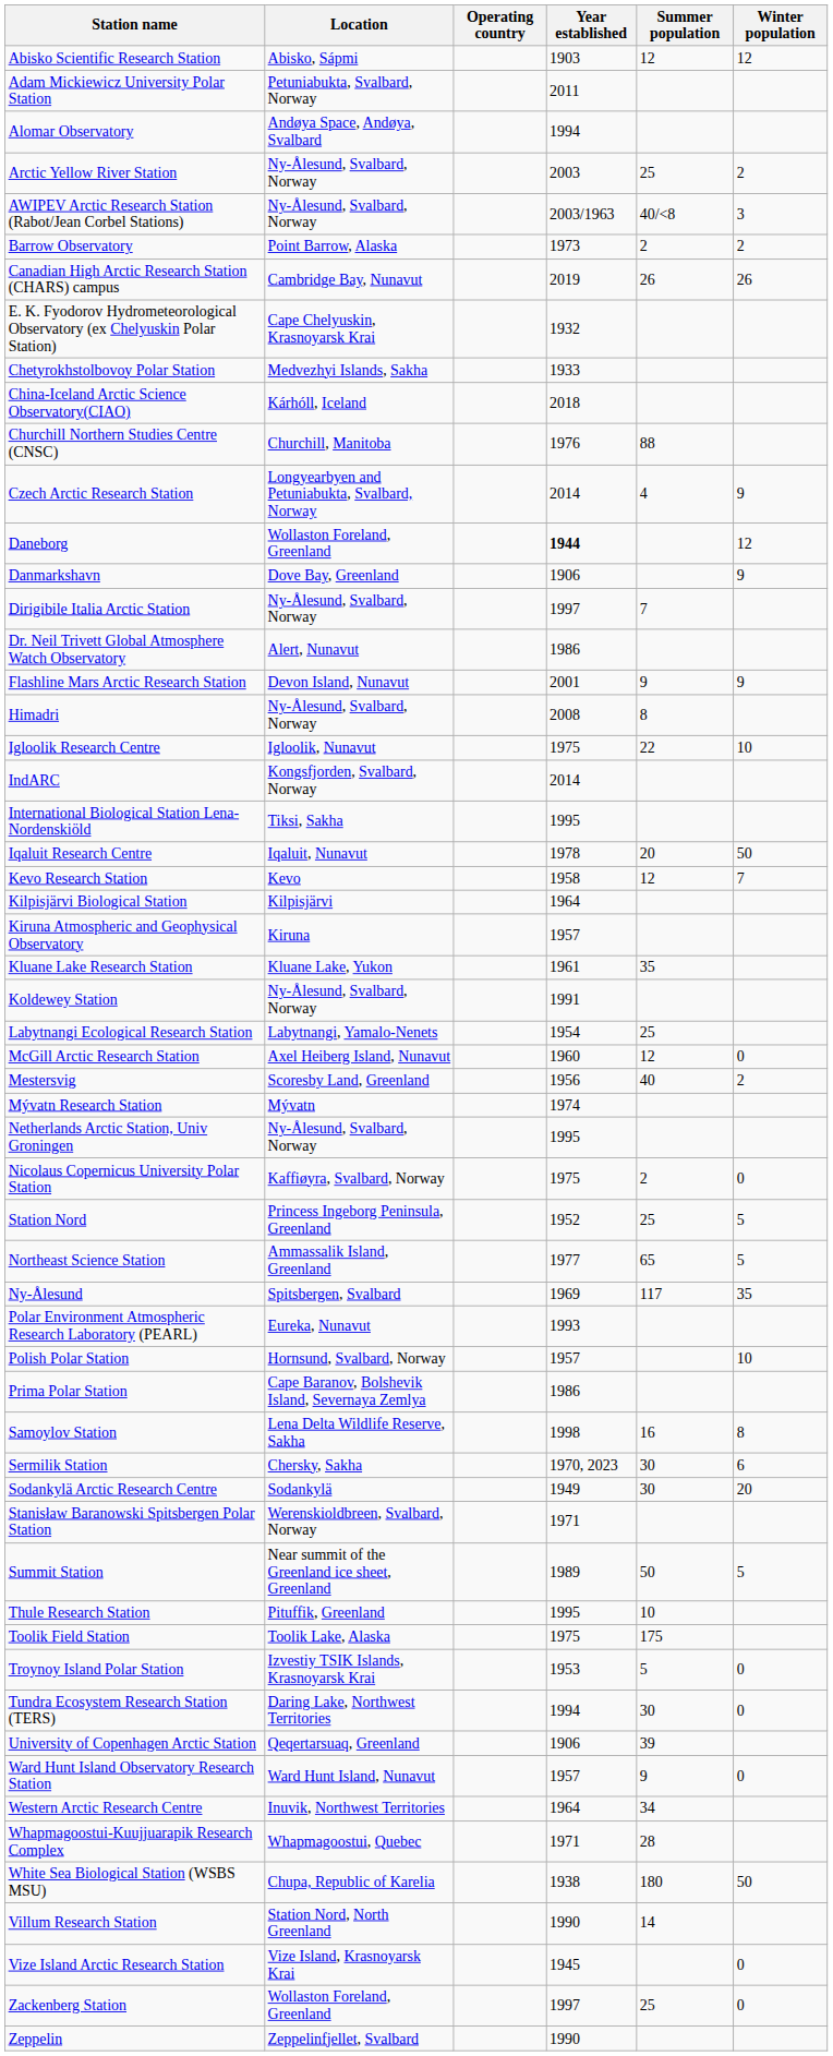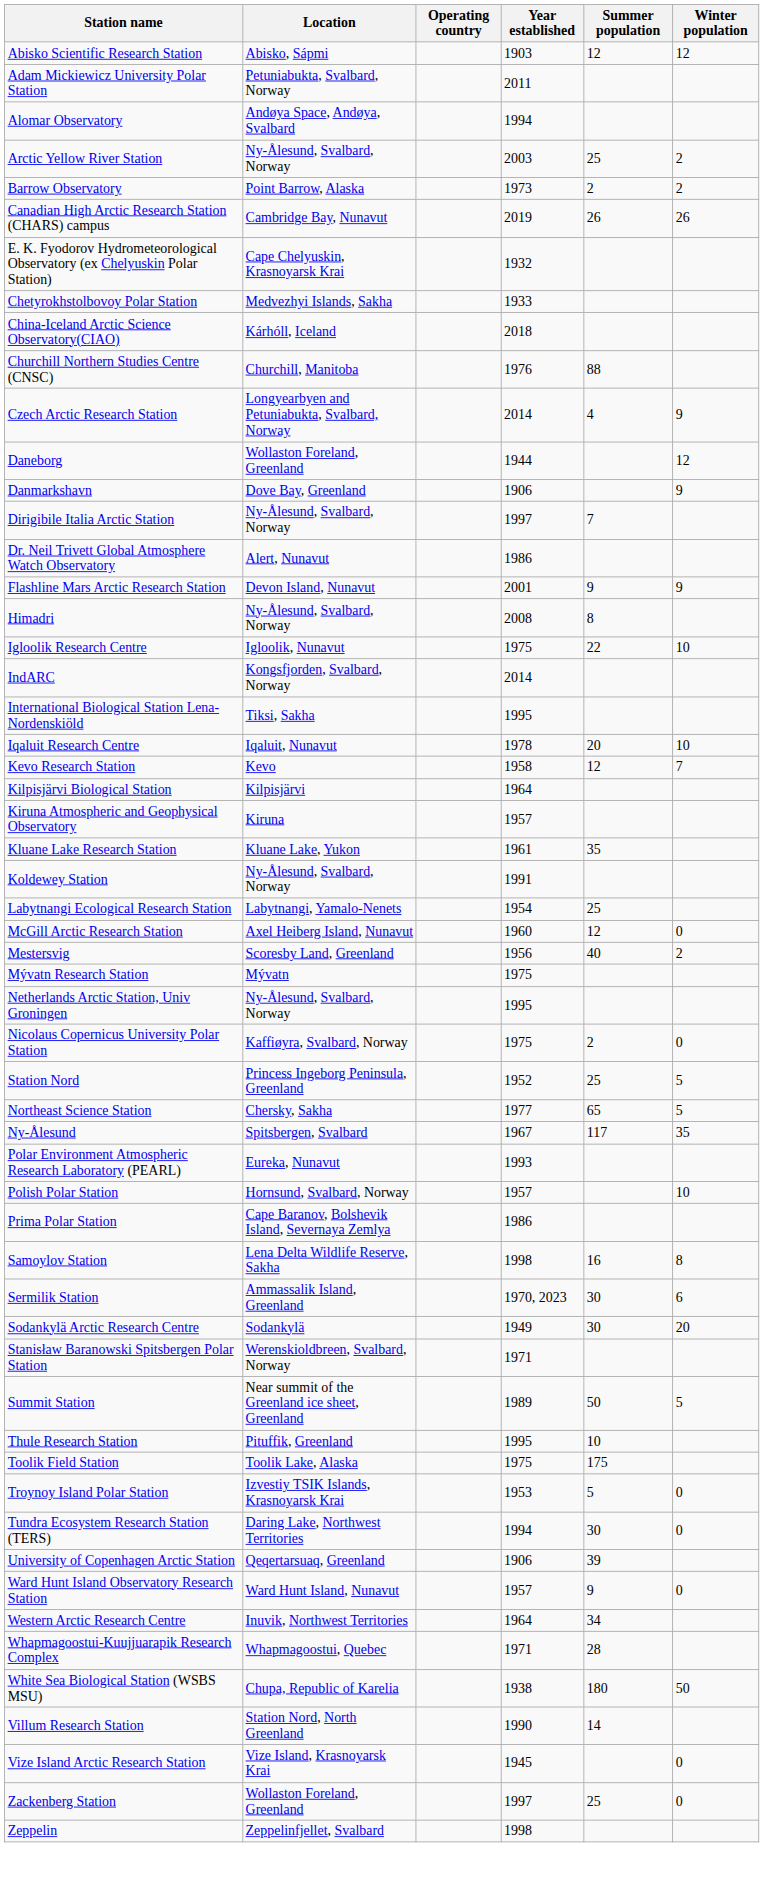 <table class="wikitable sortable col4right col5right col6right">
 <tr>
 <th scope="col">Station name</th>
 <th scope="col">Location</th>
 <th scope="col">Operating country</th>
 <th scope="col" data-sort-type="number">Year established</th>
 <th scope="col" data-sort-type="number">Summer population</th>
 <th scope="col" data-sort-type="number">Winter population</th>
 </tr>
 <tr>
 <td><a href='#'>Abisko Scientific Research Station</a></td>
 <td><a href='#'>Abisko</a>, <a href='#'>Sápmi</a></td>
 <td></td>
 <td>1903</td>
 <td>12</td>
 <td>12</td>
 </tr>
 <tr>
 <td><a href='#'>Adam Mickiewicz University Polar Station</a></td>
 <td><a href='#'>Petuniabukta</a>, <a href='#'>Svalbard</a>, Norway</td>
 <td></td>
 <td>2011</td>
 <td></td>
 <td></td>
 </tr>
 <tr>
 <td><a href='#'>Alomar Observatory</a></td>
 <td><a href='#'>Andøya Space</a>, <a href='#'>Andøya</a>, <a href='#'>Svalbard</a></td>
 <td></td>
 <td>1994</td>
 <td></td>
 <td></td>
 </tr>
 <tr>
 <td><a href='#'>Arctic Yellow River Station</a></td>
 <td><a href='#'>Ny-Ålesund</a>, <a href='#'>Svalbard</a>, Norway</td>
 <td></td>
 <td>2003</td>
 <td>25</td>
 <td>2</td>
-</tr>
-<tr>
-<td><a href='#'>AWIPEV Arctic Research Station</a> (Rabot/Jean Corbel Stations)</td>
-<td><a href='#'>Ny-Ålesund</a>, <a href='#'>Svalbard</a>, Norway</td>
-<td><br></td>
-<td>2003/1963</td>
-<td>40/<8</td>
-<td>3</td>
 </tr>
 <tr>
 <td><a href='#'>Barrow Observatory</a></td>
 <td><a href='#'>Point Barrow</a>, <a href='#'>Alaska</a></td>
 <td></td>
 <td>1973</td>
 <td>2</td>
 <td>2</td>
 </tr>
 <tr>
 <td><a href='#'>Canadian High Arctic Research Station</a> (CHARS) campus</td>
 <td><a href='#'>Cambridge Bay</a>, <a href='#'>Nunavut</a></td>
 <td></td>
 <td>2019</td>
 <td>26</td>
 <td>26</td>
 </tr>
 <tr>
 <td>E. K. Fyodorov Hydrometeorological Observatory (ex <a href='#'>Chelyuskin</a> Polar Station)</td>
 <td><a href='#'>Cape Chelyuskin</a>, <a href='#'>Krasnoyarsk Krai</a></td>
 <td><br></td>
 <td>1932</td>
 <td></td>
 <td></td>
 </tr>
 <tr>
 <td><a href='#'>Chetyrokhstolbovoy Polar Station</a></td>
 <td><a href='#'>Medvezhyi Islands</a>, <a href='#'>Sakha</a></td>
 <td><br></td>
 <td>1933</td>
 <td></td>
 <td></td>
 </tr>
 <tr>
 <td><a href='#'>China-Iceland Arctic Science Observatory(CIAO)</a></td>
 <td><a href='#'>Kárhóll</a>, <a href='#'>Iceland</a></td>
 <td><br></td>
 <td>2018</td>
 <td></td>
 <td></td>
 </tr>
 <tr>
 <td><a href='#'>Churchill Northern Studies Centre</a> (CNSC)</td>
 <td><a href='#'>Churchill</a>, <a href='#'>Manitoba</a></td>
 <td></td>
 <td>1976</td>
 <td>88</td>
 <td></td>
 </tr>
 <tr>
 <td><a href='#'>Czech Arctic Research Station</a></td>
 <td><a href='#'>Longyearbyen and Petuniabukta</a>, <a href='#'>Svalbard, Norway</a></td>
 <td></td>
 <td>2014</td>
 <td>4</td>
 <td>9</td>
 </tr>
 <tr>
 <td><a href='#'>Daneborg</a></td>
 <td><a href='#'>Wollaston Foreland</a>, <a href='#'>Greenland</a></td>
 <td></td>
-<td><strong>1944</strong></td>
+<td>1944</td>
 <td></td>
 <td>12</td>
 </tr>
 <tr>
 <td><a href='#'>Danmarkshavn</a></td>
 <td><a href='#'>Dove Bay</a>, <a href='#'>Greenland</a></td>
 <td></td>
 <td>1906</td>
 <td></td>
 <td>9</td>
 </tr>
 <tr>
 <td><a href='#'>Dirigibile Italia Arctic Station</a></td>
 <td><a href='#'>Ny-Ålesund</a>, <a href='#'>Svalbard</a>, Norway</td>
 <td></td>
 <td>1997</td>
 <td>7</td>
 <td></td>
 </tr>
 <tr>
 <td><a href='#'>Dr. Neil Trivett Global Atmosphere Watch Observatory</a></td>
 <td><a href='#'>Alert</a>, <a href='#'>Nunavut</a></td>
 <td></td>
 <td>1986</td>
 <td></td>
 <td></td>
 </tr>
 <tr>
 <td><a href='#'>Flashline Mars Arctic Research Station</a></td>
 <td><a href='#'>Devon Island</a>, <a href='#'>Nunavut</a></td>
 <td></td>
 <td>2001</td>
 <td>9</td>
 <td>9</td>
 </tr>
 <tr>
 <td><a href='#'>Himadri</a></td>
 <td><a href='#'>Ny-Ålesund</a>, <a href='#'>Svalbard</a>, Norway</td>
 <td></td>
 <td>2008</td>
 <td>8</td>
 <td></td>
 </tr>
 <tr>
 <td><a href='#'>Igloolik Research Centre</a></td>
 <td><a href='#'>Igloolik</a>, <a href='#'>Nunavut</a></td>
 <td></td>
 <td>1975</td>
 <td>22</td>
 <td>10</td>
 </tr>
 <tr>
 <td><a href='#'>IndARC</a></td>
 <td><a href='#'>Kongsfjorden</a>, <a href='#'>Svalbard</a>, Norway</td>
 <td></td>
 <td>2014</td>
 <td></td>
 <td></td>
 </tr>
 <tr>
 <td><a href='#'>International Biological Station Lena-Nordenskiöld</a></td>
 <td><a href='#'>Tiksi</a>, <a href='#'>Sakha</a></td>
 <td></td>
 <td>1995</td>
 <td></td>
 <td></td>
 </tr>
 <tr>
 <td><a href='#'>Iqaluit Research Centre</a></td>
 <td><a href='#'>Iqaluit</a>, <a href='#'>Nunavut</a></td>
 <td></td>
 <td>1978</td>
 <td>20</td>
-<td>50</td>
+<td>10</td>
 </tr>
 <tr>
 <td><a href='#'>Kevo Research Station</a></td>
 <td><a href='#'>Kevo</a></td>
 <td></td>
 <td>1958</td>
 <td>12</td>
 <td>7</td>
 </tr>
 <tr>
 <td><a href='#'>Kilpisjärvi Biological Station</a></td>
 <td><a href='#'>Kilpisjärvi</a></td>
 <td></td>
 <td>1964</td>
 <td></td>
 <td></td>
 </tr>
 <tr>
 <td><a href='#'>Kiruna Atmospheric and Geophysical Observatory</a></td>
 <td><a href='#'>Kiruna</a></td>
 <td></td>
 <td>1957</td>
 <td></td>
 <td></td>
 </tr>
 <tr>
 <td><a href='#'>Kluane Lake Research Station</a></td>
 <td><a href='#'>Kluane Lake</a>, <a href='#'>Yukon</a></td>
 <td></td>
 <td>1961</td>
 <td>35</td>
 <td></td>
 </tr>
 <tr>
 <td><a href='#'>Koldewey Station</a></td>
 <td><a href='#'>Ny-Ålesund</a>, <a href='#'>Svalbard</a>, Norway</td>
 <td></td>
 <td>1991</td>
 <td></td>
 <td></td>
 </tr>
 <tr>
 <td><a href='#'>Labytnangi Ecological Research Station</a></td>
 <td><a href='#'>Labytnangi</a>, <a href='#'>Yamalo-Nenets</a></td>
 <td><br></td>
 <td>1954</td>
 <td>25</td>
 <td></td>
 </tr>
 <tr>
 <td><a href='#'>McGill Arctic Research Station</a></td>
 <td><a href='#'>Axel Heiberg Island</a>, <a href='#'>Nunavut</a></td>
 <td></td>
 <td>1960</td>
 <td>12</td>
 <td>0</td>
 </tr>
 <tr>
 <td><a href='#'>Mestersvig</a></td>
 <td><a href='#'>Scoresby Land</a>, <a href='#'>Greenland</a></td>
 <td></td>
 <td>1956</td>
 <td>40</td>
 <td>2</td>
 </tr>
 <tr>
 <td><a href='#'>Mývatn Research Station</a></td>
 <td><a href='#'>Mývatn</a></td>
 <td></td>
-<td>1974</td>
+<td>1975</td>
 <td></td>
 <td></td>
 </tr>
 <tr>
 <td><a href='#'>Netherlands Arctic Station, Univ Groningen</a></td>
 <td><a href='#'>Ny-Ålesund</a>, <a href='#'>Svalbard</a>, Norway</td>
 <td></td>
 <td>1995</td>
 <td></td>
 <td></td>
 </tr>
 <tr>
 <td><a href='#'>Nicolaus Copernicus University Polar Station</a></td>
 <td><a href='#'>Kaffiøyra</a>, <a href='#'>Svalbard</a>, Norway</td>
 <td></td>
 <td>1975</td>
 <td>2</td>
 <td>0</td>
 </tr>
 <tr>
 <td><a href='#'>Station Nord</a></td>
 <td><a href='#'>Princess Ingeborg Peninsula</a>, <a href='#'>Greenland</a></td>
 <td></td>
 <td>1952</td>
 <td>25</td>
 <td>5</td>
 </tr>
 <tr>
 <td><a href='#'>Northeast Science Station</a></td>
-<td><a href='#'>Ammassalik Island</a>, <a href='#'>Greenland</a></td>
+<td><a href='#'>Chersky</a>, <a href='#'>Sakha</a></td>
 <td><br></td>
 <td>1977</td>
 <td>65</td>
 <td>5</td>
 </tr>
 <tr>
 <td><a href='#'>Ny-Ålesund</a></td>
 <td><a href='#'>Spitsbergen</a>, <a href='#'>Svalbard</a></td>
 <td></td>
-<td>1969</td>
+<td>1967</td>
 <td>117</td>
 <td>35</td>
 </tr>
 <tr>
 <td><a href='#'>Polar Environment Atmospheric Research Laboratory</a> (PEARL)</td>
 <td><a href='#'>Eureka</a>, <a href='#'>Nunavut</a></td>
 <td></td>
 <td>1993</td>
 <td></td>
 <td></td>
 </tr>
 <tr>
 <td><a href='#'>Polish Polar Station</a></td>
 <td><a href='#'>Hornsund</a>, <a href='#'>Svalbard</a>, Norway</td>
 <td></td>
 <td>1957</td>
 <td></td>
 <td>10</td>
 </tr>
 <tr>
 <td><a href='#'>Prima Polar Station</a></td>
 <td><a href='#'>Cape Baranov</a>, <a href='#'>Bolshevik Island</a>, <a href='#'>Severnaya Zemlya</a></td>
 <td><br></td>
 <td>1986</td>
 <td></td>
 <td></td>
 </tr>
 <tr>
 <td><a href='#'>Samoylov Station</a></td>
 <td><a href='#'>Lena Delta Wildlife Reserve</a>, <a href='#'>Sakha</a></td>
 <td></td>
 <td>1998</td>
 <td>16</td>
 <td>8</td>
 </tr>
 <tr>
 <td><a href='#'>Sermilik Station</a></td>
-<td><a href='#'>Chersky</a>, <a href='#'>Sakha</a></td>
+<td><a href='#'>Ammassalik Island</a>, <a href='#'>Greenland</a></td>
 <td><br></td>
 <td>1970, 2023</td>
 <td>30</td>
 <td>6</td>
 </tr>
 <tr>
 <td><a href='#'>Sodankylä Arctic Research Centre</a></td>
 <td><a href='#'>Sodankylä</a></td>
 <td></td>
 <td>1949</td>
 <td>30</td>
 <td>20</td>
 </tr>
 <tr>
 <td><a href='#'>Stanisław Baranowski Spitsbergen Polar Station</a></td>
 <td><a href='#'>Werenskioldbreen</a>, <a href='#'>Svalbard</a>, Norway</td>
 <td></td>
 <td>1971</td>
 <td></td>
 <td></td>
 </tr>
 <tr>
 <td><a href='#'>Summit Station</a></td>
 <td>Near summit of the <a href='#'>Greenland ice sheet</a>, <a href='#'>Greenland</a></td>
 <td></td>
 <td>1989</td>
 <td>50</td>
 <td>5</td>
 </tr>
 <tr>
 <td><a href='#'>Thule Research Station</a></td>
 <td><a href='#'>Pituffik</a>, <a href='#'>Greenland</a></td>
 <td></td>
 <td>1995</td>
 <td>10</td>
 <td></td>
 </tr>
 <tr>
 <td><a href='#'>Toolik Field Station</a></td>
 <td><a href='#'>Toolik Lake</a>, <a href='#'>Alaska</a></td>
 <td></td>
 <td>1975</td>
 <td>175</td>
 <td></td>
 </tr>
 <tr>
 <td><a href='#'>Troynoy Island Polar Station</a></td>
 <td><a href='#'>Izvestiy TSIK Islands</a>, <a href='#'>Krasnoyarsk Krai</a></td>
 <td><br></td>
 <td>1953</td>
 <td>5</td>
 <td>0</td>
 </tr>
 <tr>
 <td><a href='#'>Tundra Ecosystem Research Station</a> (TERS)</td>
 <td><a href='#'>Daring Lake</a>, <a href='#'>Northwest Territories</a></td>
 <td></td>
 <td>1994</td>
 <td>30</td>
 <td>0</td>
 </tr>
 <tr>
 <td><a href='#'>University of Copenhagen Arctic Station</a></td>
 <td><a href='#'>Qeqertarsuaq</a>, <a href='#'>Greenland</a></td>
 <td></td>
 <td>1906</td>
 <td>39</td>
 <td></td>
 </tr>
 <tr>
 <td><a href='#'>Ward Hunt Island Observatory Research Station</a></td>
 <td><a href='#'>Ward Hunt Island</a>, <a href='#'>Nunavut</a></td>
 <td></td>
 <td>1957</td>
 <td>9</td>
 <td>0</td>
 </tr>
 <tr>
 <td><a href='#'>Western Arctic Research Centre</a></td>
 <td><a href='#'>Inuvik</a>, <a href='#'>Northwest Territories</a></td>
 <td></td>
 <td>1964</td>
 <td>34</td>
 <td></td>
 </tr>
 <tr>
 <td><a href='#'>Whapmagoostui-Kuujjuarapik Research Complex</a></td>
 <td><a href='#'>Whapmagoostui</a>, <a href='#'>Quebec</a></td>
 <td></td>
 <td>1971</td>
 <td>28</td>
 <td></td>
 </tr>
 <tr>
 <td><a href='#'>White Sea Biological Station</a> (WSBS MSU)</td>
 <td><a href='#'>Chupa, Republic of Karelia</a></td>
 <td><br></td>
 <td>1938</td>
 <td>180</td>
 <td>50</td>
 </tr>
 <tr>
 <td><a href='#'>Villum Research Station</a></td>
 <td><a href='#'>Station Nord</a>, <a href='#'>North Greenland</a></td>
 <td></td>
 <td>1990</td>
 <td>14</td>
 <td></td>
 </tr>
 <tr>
 <td><a href='#'>Vize Island Arctic Research Station</a></td>
 <td><a href='#'>Vize Island</a>, <a href='#'>Krasnoyarsk Krai</a></td>
 <td><br></td>
 <td>1945</td>
 <td></td>
 <td>0</td>
 </tr>
 <tr>
 <td><a href='#'>Zackenberg Station</a></td>
 <td><a href='#'>Wollaston Foreland</a>, <a href='#'>Greenland</a></td>
 <td></td>
 <td>1997</td>
 <td>25</td>
 <td>0</td>
 </tr>
 <tr>
 <td><a href='#'>Zeppelin</a></td>
 <td><a href='#'>Zeppelinfjellet</a>, <a href='#'>Svalbard</a></td>
 <td></td>
-<td>1990</td>
+<td>1998</td>
 <td></td>
 <td></td>
 </tr>
 </table>
